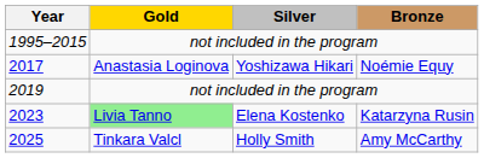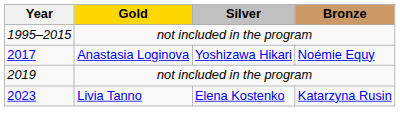 <table class="wikitable">
 <tr>
 <th>Year</th>
 <td align=center bgcolor=gold><strong>Gold</strong></td>
 <td align=center bgcolor=silver><strong>Silver</strong></td>
 <td align=center bgcolor=cc9966><strong>Bronze</strong></td>
 </tr>
 <tr>
 <td><em>1995–2015</em></td>
 <td colspan=3 align=center><em>not included in the program</em></td>
 </tr>
 <tr>
 <td><a href='#'>2017</a></td>
 <td> <a href='#'>Anastasia Loginova</a></td>
 <td> <a href='#'>Yoshizawa Hikari</a></td>
 <td> <a href='#'>Noémie Equy</a></td>
 </tr>
 <tr>
 <td><em>2019</em></td>
 <td colspan=3 align=center><em>not included in the program</em></td>
 </tr>
 <tr>
 <td><a href='#'>2023</a></td>
-<td style="background: lightgreen;"> <a href='#'>Livia Tanno</a></td>
+<td> <a href='#'>Livia Tanno</a></td>
 <td> <a href='#'>Elena Kostenko</a></td>
 <td> <a href='#'>Katarzyna Rusin</a></td>
 </tr>
-<tr>
-<td><a href='#'>2025</a></td>
-<td> <a href='#'>Tinkara Valcl</a></td>
-<td> <a href='#'>Holly Smith</a></td>
-<td> <a href='#'>Amy McCarthy</a></td>
-</tr>
 </table>
